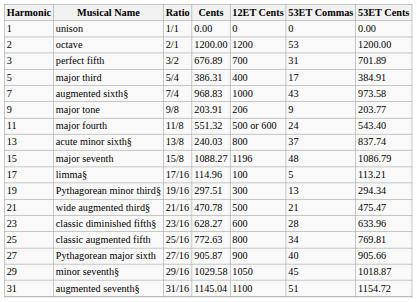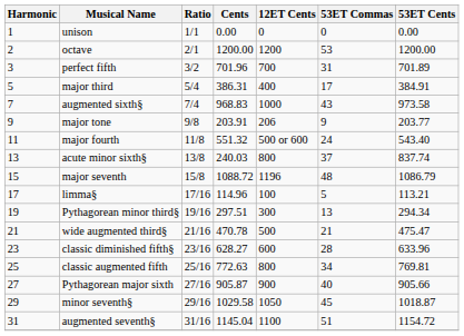 <table class="sortable wikitable">
 <tr>
 <th>Harmonic</th>
 <th>Musical Name</th>
 <th>Ratio</th>
 <th>Cents</th>
 <th>12ET Cents</th>
 <th>53ET Commas</th>
 <th>53ET Cents</th>
 </tr>
 <tr>
 <td>1</td>
 <td>unison</td>
 <td>1/1</td>
 <td>0.00</td>
 <td>0</td>
 <td>0</td>
 <td>0.00</td>
 </tr>
 <tr>
 <td>2</td>
 <td>octave</td>
 <td>2/1</td>
 <td>1200.00</td>
 <td>1200</td>
 <td>53</td>
 <td>1200.00</td>
 </tr>
 <tr>
 <td>3</td>
 <td>perfect fifth</td>
 <td>3/2</td>
-<td>676.89</td>
+<td>701.96</td>
 <td>700</td>
 <td>31</td>
 <td>701.89</td>
 </tr>
 <tr>
 <td>5</td>
 <td>major third</td>
 <td>5/4</td>
 <td>386.31</td>
 <td>400</td>
 <td>17</td>
 <td>384.91</td>
 </tr>
 <tr>
 <td>7</td>
 <td>augmented sixth§</td>
 <td>7/4</td>
 <td>968.83</td>
 <td>1000</td>
 <td>43</td>
 <td>973.58</td>
 </tr>
 <tr>
 <td>9</td>
 <td>major tone</td>
 <td>9/8</td>
 <td>203.91</td>
 <td>206</td>
 <td>9</td>
 <td>203.77</td>
 </tr>
 <tr>
 <td>11</td>
 <td>major fourth</td>
 <td>11/8</td>
 <td>551.32</td>
 <td>500 or 600</td>
 <td>24</td>
 <td>543.40</td>
 </tr>
 <tr>
 <td>13</td>
 <td>acute minor sixth§</td>
 <td>13/8</td>
 <td>240.03</td>
 <td>800</td>
 <td>37</td>
 <td>837.74</td>
 </tr>
 <tr>
 <td>15</td>
 <td>major seventh</td>
 <td>15/8</td>
-<td>1088.27</td>
+<td>1088.72</td>
 <td>1196</td>
 <td>48</td>
 <td>1086.79</td>
 </tr>
 <tr>
 <td>17</td>
 <td>limma§</td>
 <td>17/16</td>
 <td>114.96</td>
 <td>100</td>
 <td>5</td>
 <td>113.21</td>
 </tr>
 <tr>
 <td>19</td>
 <td>Pythagorean minor third§</td>
 <td>19/16</td>
 <td>297.51</td>
 <td>300</td>
 <td>13</td>
 <td>294.34</td>
 </tr>
 <tr>
 <td>21</td>
 <td>wide augmented third§</td>
 <td>21/16</td>
 <td>470.78</td>
 <td>500</td>
 <td>21</td>
 <td>475.47</td>
 </tr>
 <tr>
 <td>23</td>
 <td>classic diminished fifth§</td>
 <td>23/16</td>
 <td>628.27</td>
 <td>600</td>
 <td>28</td>
 <td>633.96</td>
 </tr>
 <tr>
 <td>25</td>
 <td>classic augmented fifth</td>
 <td>25/16</td>
 <td>772.63</td>
 <td>800</td>
 <td>34</td>
 <td>769.81</td>
 </tr>
 <tr>
 <td>27</td>
 <td>Pythagorean major sixth</td>
 <td>27/16</td>
 <td>905.87</td>
 <td>900</td>
 <td>40</td>
 <td>905.66</td>
 </tr>
 <tr>
 <td>29</td>
 <td>minor seventh§</td>
 <td>29/16</td>
 <td>1029.58</td>
 <td>1050</td>
 <td>45</td>
 <td>1018.87</td>
 </tr>
 <tr>
 <td>31</td>
 <td>augmented seventh§</td>
 <td>31/16</td>
 <td>1145.04</td>
 <td>1100</td>
 <td>51</td>
 <td>1154.72</td>
 </tr>
 <tr>
 </tr>
 </table>
